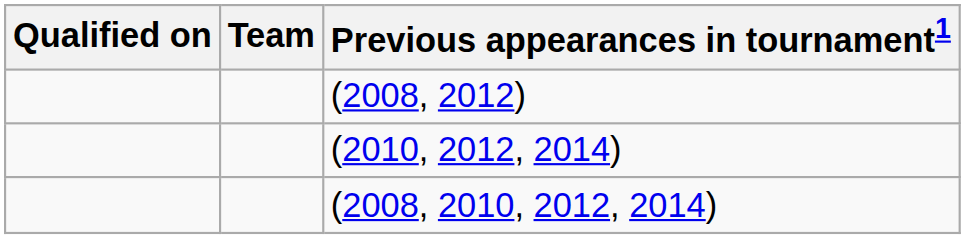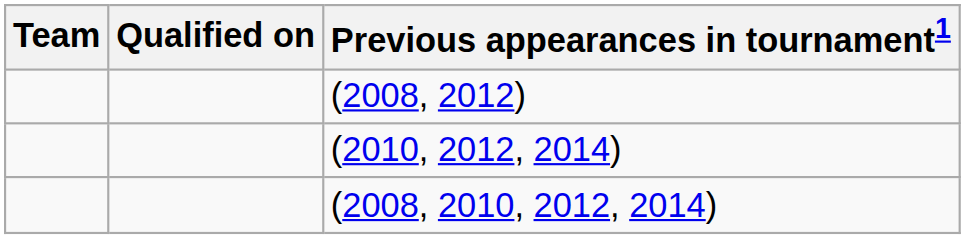 <table class="wikitable sortable" style="text-align: left;">
 <tr>
+<th>Team</th>
 <th>Qualified on</th>
-<th>Team</th>
 <th>Previous appearances in tournament<sup><strong><a href='#'>1</a></strong></sup></th>
 </tr>
 <tr>
 <td></td>
 <td></td>
 <td> (<a href='#'>2008</a>, <a href='#'>2012</a>)</td>
 </tr>
 <tr>
 <td></td>
 <td></td>
 <td> (<a href='#'>2010</a>, <a href='#'>2012</a>, <a href='#'>2014</a>)</td>
 </tr>
 <tr>
 <td></td>
 <td></td>
 <td> (<a href='#'>2008</a>, <a href='#'>2010</a>, <a href='#'>2012</a>, <a href='#'>2014</a>)</td>
 </tr>
 </table>
